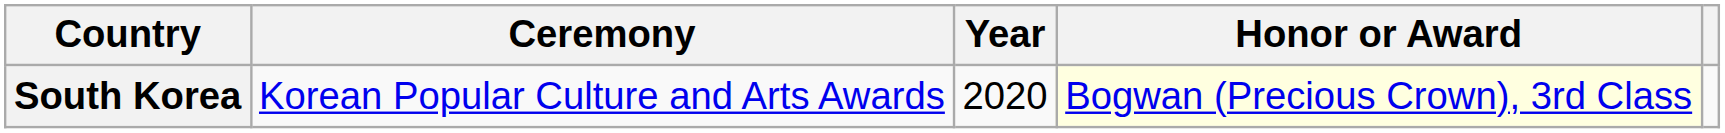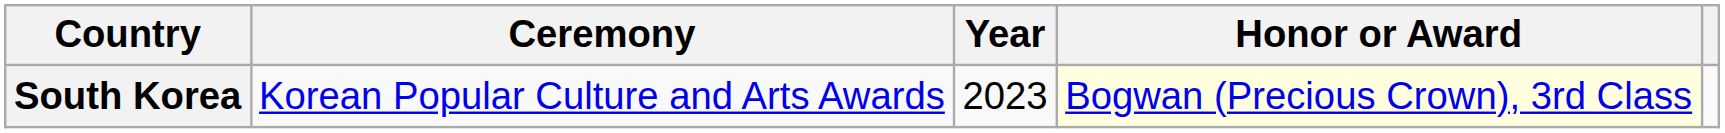 <table class="wikitable plainrowheaders" style="margin-right: 0;">
 <tr>
 <th scope="col">Country</th>
 <th scope="col">Ceremony</th>
 <th scope="col">Year</th>
 <th scope="col">Honor or Award</th>
 <th scope="col" class="unsortable"></th>
 </tr>
 <tr>
 <th scope="row" rowspan="1">South Korea</th>
 <td><a href='#'>Korean Popular Culture and Arts Awards</a></td>
-<td style="text-align:center">2020</td>
+<td style="text-align:center">2023</td>
 <td style="background: lightyellow;"><a href='#'>Bogwan (Precious Crown), 3rd Class</a></td>
 <td style="text-align:center"></td>
 </tr>
 </table>
